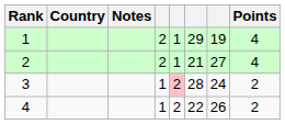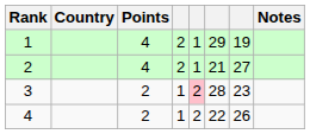 <table class="wikitable sortable" style="text-align: center;">
 <tr>
 <th>Rank</th>
 <th>Country</th>
-<th>Notes</th>
+<th>Points</th>
 <th></th>
 <th></th>
 <th></th>
 <th></th>
-<th>Points</th>
+<th>Notes</th>
 </tr>
 <tr style="background:#cfc;">
 <td>1</td>
 <td align=left></td>
-<td></td>
+<td>4</td>
 <td>2</td>
 <td>1</td>
 <td>29</td>
 <td>19</td>
-<td>4</td>
+<td></td>
 </tr>
 <tr style="background:#cfc;">
 <td>2</td>
 <td align=left></td>
-<td></td>
+<td>4</td>
 <td>2</td>
 <td>1</td>
 <td>21</td>
 <td>27</td>
-<td>4</td>
+<td></td>
 </tr>
 <tr>
 <td>3</td>
 <td align=left></td>
-<td></td>
+<td>2</td>
 <td>1</td>
 <td style="background: pink;">2</td>
 <td>28</td>
-<td>24</td>
-<td>2</td>
+<td>23</td>
+<td></td>
 </tr>
 <tr>
 <td>4</td>
 <td align=left></td>
-<td></td>
+<td>2</td>
 <td>1</td>
 <td>2</td>
 <td>22</td>
 <td>26</td>
-<td>2</td>
+<td></td>
 </tr>
 </table>
